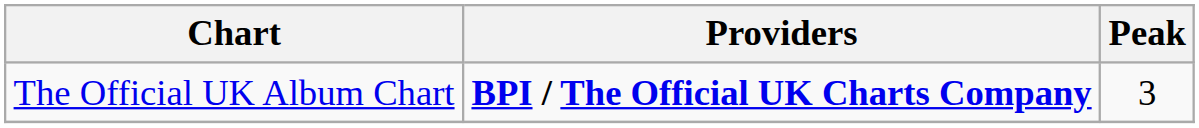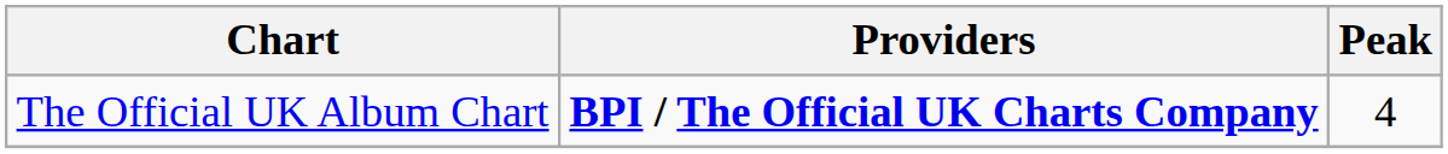 <table class="wikitable">
 <tr>
 <th align="left">Chart</th>
 <th align="left">Providers</th>
 <th align="left">Peak</th>
 </tr>
 <tr>
 <td align="left"><a href='#'>The Official UK Album Chart</a></td>
 <td align="left"><strong><a href='#'>BPI</a> / <a href='#'>The Official UK Charts Company</a></strong></td>
-<td align="center">3</td>
+<td align="center">4</td>
 </tr>
 <tr>
 </tr>
 </table>
